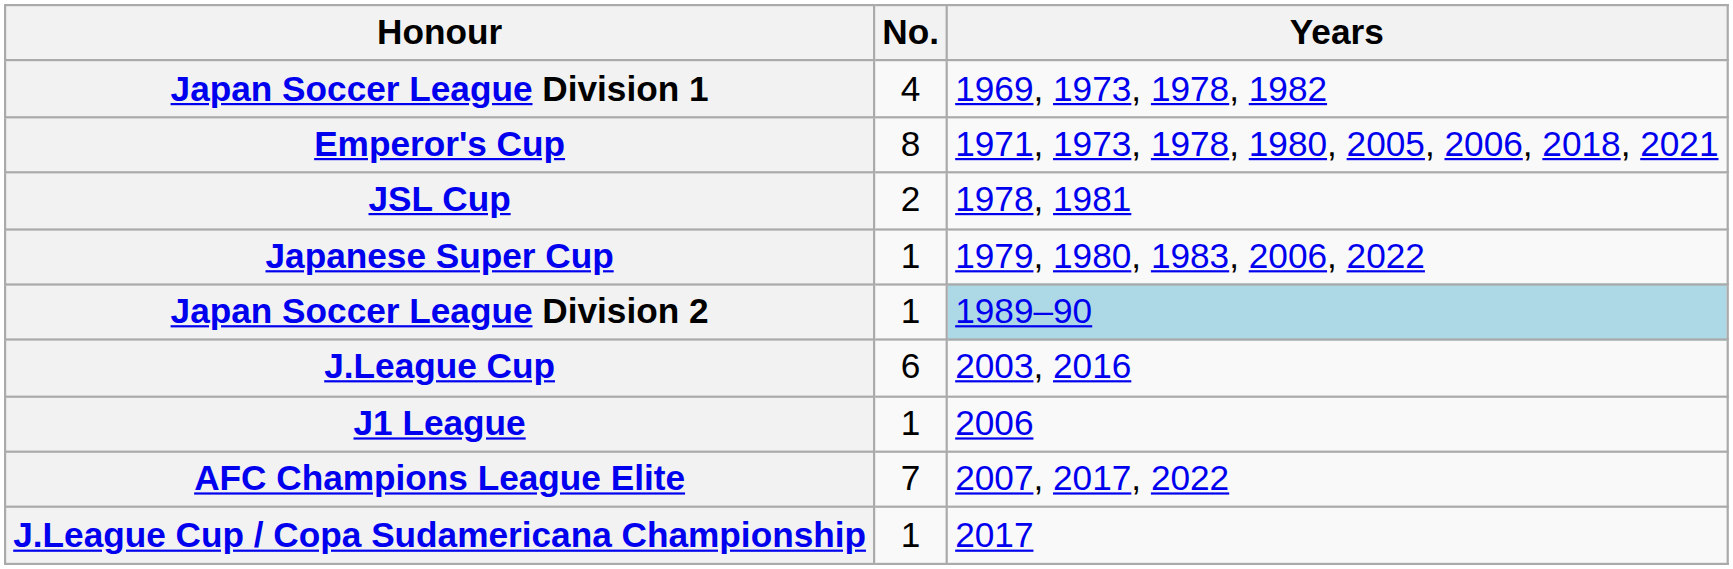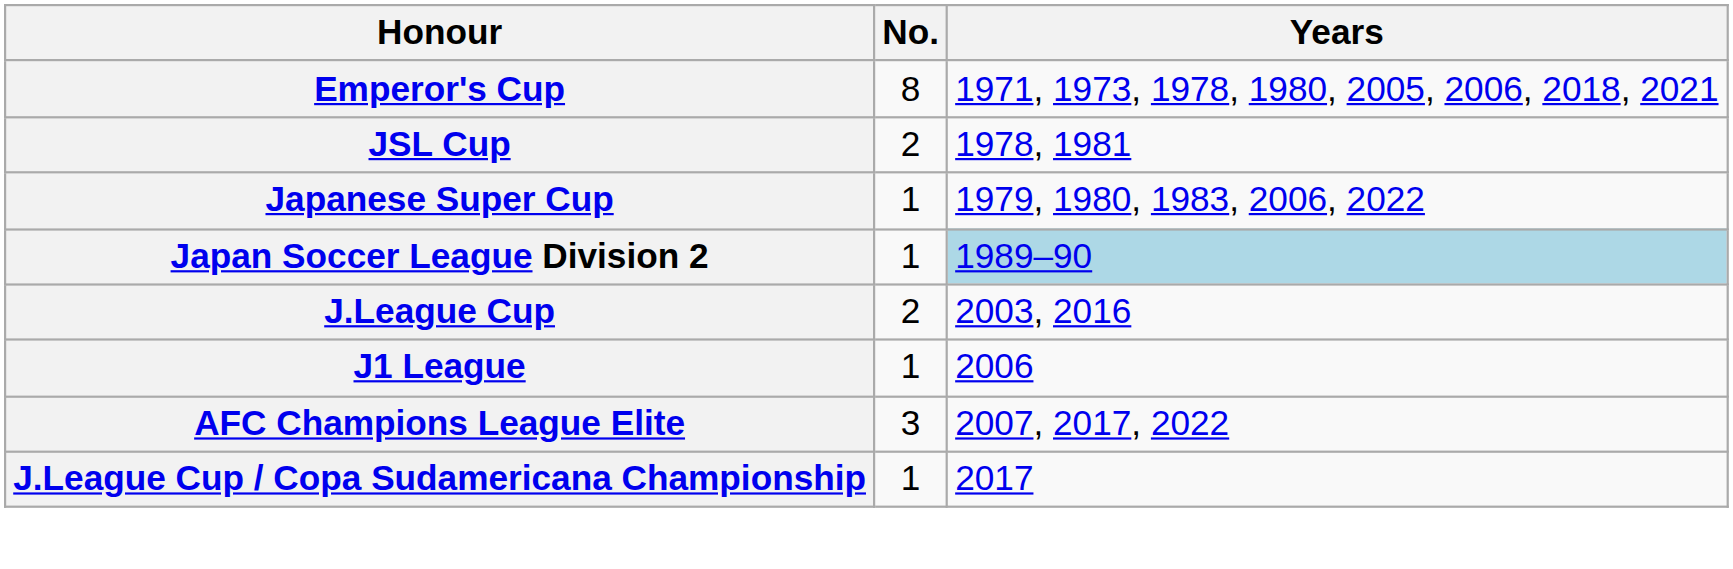 <table class="wikitable plainrowheaders">
 <tr>
 <th scope=col>Honour</th>
 <th scope=col>No.</th>
 <th scope=col>Years</th>
-</tr>
-<tr>
-<th scope=row><a href='#'>Japan Soccer League</a> Division 1</th>
-<td align="center">4</td>
-<td><a href='#'>1969</a>, <a href='#'>1973</a>, <a href='#'>1978</a>, <a href='#'>1982</a></td>
 </tr>
 <tr>
 <th scope=row><a href='#'>Emperor's Cup</a></th>
 <td align="center">8</td>
 <td><a href='#'>1971</a>, <a href='#'>1973</a>, <a href='#'>1978</a>, <a href='#'>1980</a>, <a href='#'>2005</a>, <a href='#'>2006</a>, <a href='#'>2018</a>, <a href='#'>2021</a></td>
 </tr>
 <tr>
 <th scope=row><a href='#'>JSL Cup</a></th>
 <td align="center">2</td>
 <td><a href='#'>1978</a>, <a href='#'>1981</a></td>
 </tr>
 <tr>
 <th scope=row><a href='#'>Japanese Super Cup</a></th>
 <td align="center">1</td>
 <td><a href='#'>1979</a>, <a href='#'>1980</a>, <a href='#'>1983</a>,  <a href='#'>2006</a>, <a href='#'>2022</a></td>
 </tr>
 <tr>
 <th scope=row><a href='#'>Japan Soccer League</a> Division 2</th>
 <td align="center">1</td>
 <td style="background: lightblue;"><a href='#'>1989–90</a></td>
 </tr>
 <tr>
 <th scope=row><a href='#'>J.League Cup</a></th>
-<td align="center">6</td>
+<td align="center">2</td>
 <td><a href='#'>2003</a>, <a href='#'>2016</a></td>
 </tr>
 <tr>
 <th scope=row><a href='#'>J1 League</a></th>
 <td align="center">1</td>
 <td><a href='#'>2006</a></td>
 </tr>
 <tr>
 <th scope=row><a href='#'>AFC Champions League Elite</a></th>
-<td align="center">7</td>
+<td align="center">3</td>
 <td><a href='#'>2007</a>, <a href='#'>2017</a>, <a href='#'>2022</a></td>
 </tr>
 <tr>
 <th scope=row><a href='#'>J.League Cup / Copa Sudamericana Championship</a></th>
 <td align="center">1</td>
 <td><a href='#'>2017</a></td>
 </tr>
 </table>
